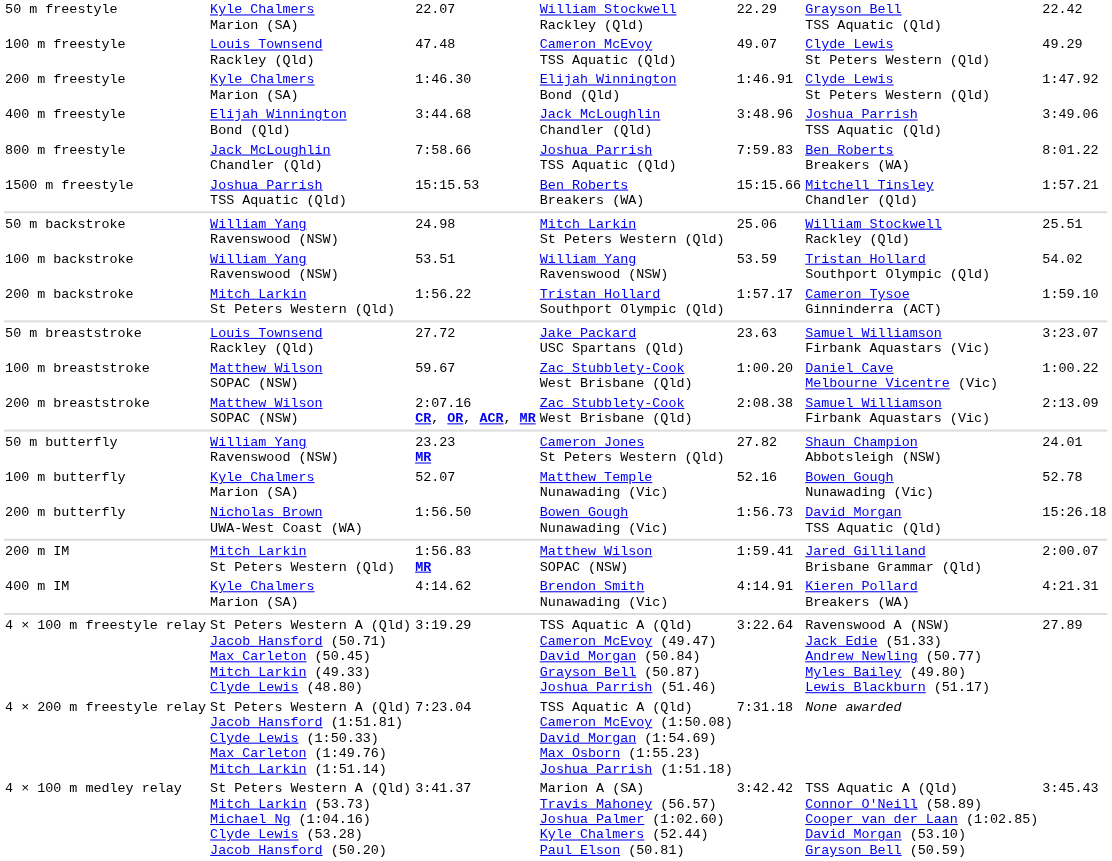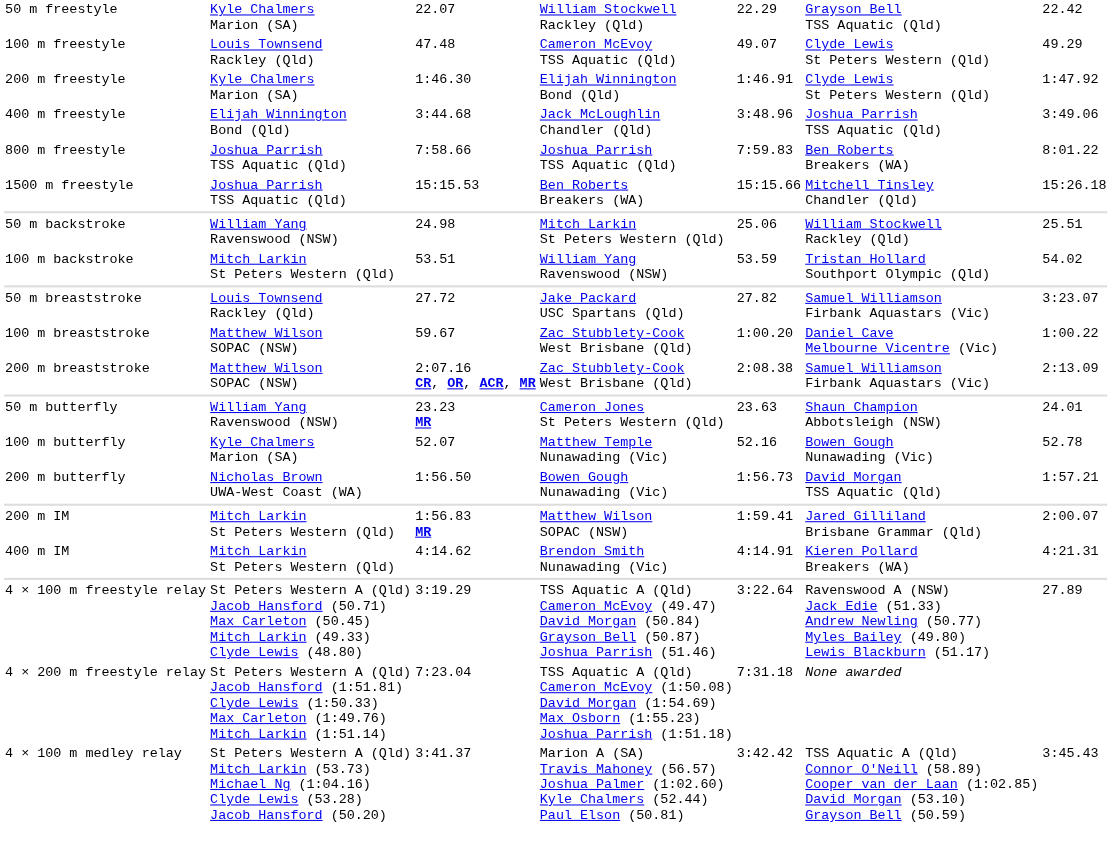 <table>
 <tr valign="top">
 <td>50 m freestyle</td>
 <td><a href='#'>Kyle Chalmers</a><br>Marion (SA)</td>
 <td>22.07</td>
 <td><a href='#'>William Stockwell</a><br>Rackley (Qld)</td>
 <td>22.29</td>
 <td><a href='#'>Grayson Bell</a><br>TSS Aquatic (Qld)</td>
 <td>22.42</td>
 </tr>
 <tr valign="top">
 <td>100 m freestyle</td>
 <td><a href='#'>Louis Townsend</a><br>Rackley (Qld)</td>
 <td>47.48</td>
 <td><a href='#'>Cameron McEvoy</a><br>TSS Aquatic (Qld)</td>
 <td>49.07</td>
 <td><a href='#'>Clyde Lewis</a><br>St Peters Western (Qld)</td>
 <td>49.29</td>
 </tr>
 <tr valign="top">
 <td>200 m freestyle</td>
 <td><a href='#'>Kyle Chalmers</a><br>Marion (SA)</td>
 <td>1:46.30</td>
 <td><a href='#'>Elijah Winnington</a><br>Bond (Qld)</td>
 <td>1:46.91</td>
 <td><a href='#'>Clyde Lewis</a><br>St Peters Western (Qld)</td>
 <td>1:47.92</td>
 </tr>
 <tr valign="top">
 <td>400 m freestyle</td>
 <td><a href='#'>Elijah Winnington</a><br>Bond (Qld)</td>
 <td>3:44.68</td>
 <td><a href='#'>Jack McLoughlin</a><br>Chandler (Qld)</td>
 <td>3:48.96</td>
 <td><a href='#'>Joshua Parrish</a><br>TSS Aquatic (Qld)</td>
 <td>3:49.06</td>
 </tr>
 <tr valign="top">
 <td>800 m freestyle</td>
-<td><a href='#'>Jack McLoughlin</a><br>Chandler (Qld)</td>
+<td><a href='#'>Joshua Parrish</a><br>TSS Aquatic (Qld)</td>
 <td>7:58.66</td>
 <td><a href='#'>Joshua Parrish</a><br>TSS Aquatic (Qld)</td>
 <td>7:59.83</td>
 <td><a href='#'>Ben Roberts</a><br>Breakers (WA)</td>
 <td>8:01.22</td>
 </tr>
 <tr valign="top">
 <td>1500 m freestyle</td>
 <td><a href='#'>Joshua Parrish</a><br>TSS Aquatic (Qld)</td>
 <td>15:15.53</td>
 <td><a href='#'>Ben Roberts</a><br>Breakers (WA)</td>
 <td>15:15.66</td>
 <td><a href='#'>Mitchell Tinsley</a><br>Chandler (Qld)</td>
-<td>1:57.21</td>
+<td>15:26.18</td>
 </tr>
 <tr bgcolor=#DDDDDD>
 <td colspan=7></td>
 </tr>
 <tr valign="top">
 <td>50 m backstroke</td>
 <td><a href='#'>William Yang</a><br>Ravenswood (NSW)</td>
 <td>24.98</td>
 <td><a href='#'>Mitch Larkin</a><br>St Peters Western (Qld)</td>
 <td>25.06</td>
 <td><a href='#'>William Stockwell</a><br>Rackley (Qld)</td>
 <td>25.51</td>
 </tr>
 <tr valign="top">
 <td>100 m backstroke</td>
-<td><a href='#'>William Yang</a><br>Ravenswood (NSW)</td>
+<td><a href='#'>Mitch Larkin</a><br>St Peters Western (Qld)</td>
 <td>53.51</td>
 <td><a href='#'>William Yang</a><br>Ravenswood (NSW)</td>
 <td>53.59</td>
 <td><a href='#'>Tristan Hollard</a><br>Southport Olympic (Qld)</td>
 <td>54.02</td>
-</tr>
-<tr valign="top">
-<td>200 m backstroke</td>
-<td><a href='#'>Mitch Larkin</a><br>St Peters Western (Qld)</td>
-<td>1:56.22</td>
-<td><a href='#'>Tristan Hollard</a><br>Southport Olympic (Qld)</td>
-<td>1:57.17</td>
-<td><a href='#'>Cameron Tysoe</a><br>Ginninderra (ACT)</td>
-<td>1:59.10</td>
 </tr>
 <tr bgcolor=#DDDDDD>
 <td colspan=7></td>
 </tr>
 <tr valign="top">
 <td>50 m breaststroke</td>
 <td><a href='#'>Louis Townsend</a><br>Rackley (Qld)</td>
 <td>27.72</td>
 <td><a href='#'>Jake Packard</a><br>USC Spartans (Qld)</td>
-<td>23.63</td>
+<td>27.82</td>
 <td><a href='#'>Samuel Williamson</a><br>Firbank Aquastars (Vic)</td>
 <td>3:23.07</td>
 </tr>
 <tr valign="top">
 <td>100 m breaststroke</td>
 <td><a href='#'>Matthew Wilson</a><br>SOPAC (NSW)</td>
 <td>59.67</td>
 <td><a href='#'>Zac Stubblety-Cook</a><br>West Brisbane (Qld)</td>
 <td>1:00.20</td>
 <td><a href='#'>Daniel Cave</a><br><a href='#'>Melbourne Vicentre</a> (Vic)</td>
 <td>1:00.22</td>
 </tr>
 <tr valign="top">
 <td>200 m breaststroke</td>
 <td><a href='#'>Matthew Wilson</a><br>SOPAC (NSW)</td>
 <td>2:07.16<br><strong><a href='#'>CR</a></strong>, <strong><a href='#'>OR</a></strong>, <strong><a href='#'>ACR</a></strong>, <strong><a href='#'>MR</a></strong></td>
 <td><a href='#'>Zac Stubblety-Cook</a><br>West Brisbane (Qld)</td>
 <td>2:08.38</td>
 <td><a href='#'>Samuel Williamson</a><br>Firbank Aquastars (Vic)</td>
 <td>2:13.09</td>
 </tr>
 <tr bgcolor=#DDDDDD>
 <td colspan=7></td>
 </tr>
 <tr valign="top">
 <td>50 m butterfly</td>
 <td><a href='#'>William Yang</a><br>Ravenswood (NSW)</td>
 <td>23.23<br><strong><a href='#'>MR</a></strong></td>
 <td><a href='#'>Cameron Jones</a><br>St Peters Western (Qld)</td>
-<td>27.82</td>
+<td>23.63</td>
 <td><a href='#'>Shaun Champion</a><br>Abbotsleigh (NSW)</td>
 <td>24.01</td>
 </tr>
 <tr valign="top">
 <td>100 m butterfly</td>
 <td><a href='#'>Kyle Chalmers</a><br>Marion (SA)</td>
 <td>52.07</td>
 <td><a href='#'>Matthew Temple</a><br>Nunawading (Vic)</td>
 <td>52.16</td>
 <td><a href='#'>Bowen Gough</a><br>Nunawading (Vic)</td>
 <td>52.78</td>
 </tr>
 <tr valign="top">
 <td>200 m butterfly</td>
 <td><a href='#'>Nicholas Brown</a><br>UWA-West Coast (WA)</td>
 <td>1:56.50</td>
 <td><a href='#'>Bowen Gough</a><br>Nunawading (Vic)</td>
 <td>1:56.73</td>
 <td><a href='#'>David Morgan</a><br>TSS Aquatic (Qld)</td>
-<td>15:26.18</td>
+<td>1:57.21</td>
 </tr>
 <tr bgcolor=#DDDDDD>
 <td colspan=7></td>
 </tr>
 <tr valign="top">
 <td>200 m IM</td>
 <td><a href='#'>Mitch Larkin</a><br>St Peters Western (Qld)</td>
 <td>1:56.83<br><strong><a href='#'>MR</a></strong></td>
 <td><a href='#'>Matthew Wilson</a><br>SOPAC (NSW)</td>
 <td>1:59.41</td>
 <td><a href='#'>Jared Gilliland</a><br>Brisbane Grammar (Qld)</td>
 <td>2:00.07</td>
 </tr>
 <tr valign="top">
 <td>400 m IM</td>
-<td><a href='#'>Kyle Chalmers</a><br>Marion (SA)</td>
+<td><a href='#'>Mitch Larkin</a><br>St Peters Western (Qld)</td>
 <td>4:14.62</td>
 <td><a href='#'>Brendon Smith</a><br>Nunawading (Vic)</td>
 <td>4:14.91</td>
 <td><a href='#'>Kieren Pollard</a><br>Breakers (WA)</td>
 <td>4:21.31</td>
 </tr>
 <tr bgcolor=#DDDDDD>
 <td colspan=7></td>
 </tr>
 <tr valign="top">
 <td>4 × 100 m freestyle relay</td>
 <td>St Peters Western A (Qld)<br><a href='#'>Jacob Hansford</a> (50.71)<br><a href='#'>Max Carleton</a> (50.45)<br><a href='#'>Mitch Larkin</a> (49.33)<br><a href='#'>Clyde Lewis</a> (48.80)</td>
 <td>3:19.29</td>
 <td>TSS Aquatic A (Qld)<br><a href='#'>Cameron McEvoy</a> (49.47)<br><a href='#'>David Morgan</a> (50.84)<br><a href='#'>Grayson Bell</a> (50.87)<br><a href='#'>Joshua Parrish</a> (51.46)</td>
 <td>3:22.64</td>
 <td>Ravenswood A (NSW)<br><a href='#'>Jack Edie</a> (51.33)<br><a href='#'>Andrew Newling</a> (50.77)<br><a href='#'>Myles Bailey</a> (49.80)<br><a href='#'>Lewis Blackburn</a> (51.17)</td>
 <td>27.89</td>
 </tr>
 <tr valign="top">
 <td>4 × 200 m freestyle relay</td>
 <td>St Peters Western A (Qld)<br><a href='#'>Jacob Hansford</a> (1:51.81)<br><a href='#'>Clyde Lewis</a> (1:50.33)<br><a href='#'>Max Carleton</a> (1:49.76)<br><a href='#'>Mitch Larkin</a> (1:51.14)</td>
 <td>7:23.04</td>
 <td>TSS Aquatic A (Qld)<br><a href='#'>Cameron McEvoy</a> (1:50.08)<br><a href='#'>David Morgan</a> (1:54.69)<br><a href='#'>Max Osborn</a> (1:55.23)<br><a href='#'>Joshua Parrish</a> (1:51.18)</td>
 <td>7:31.18</td>
 <td colspan=2><em>None awarded</em></td>
 </tr>
 <tr valign="top">
 <td>4 × 100 m medley relay</td>
 <td>St Peters Western A (Qld)<br><a href='#'>Mitch Larkin</a> (53.73)<br><a href='#'>Michael Ng</a> (1:04.16)<br><a href='#'>Clyde Lewis</a> (53.28)<br><a href='#'>Jacob Hansford</a> (50.20)</td>
 <td>3:41.37</td>
 <td>Marion A (SA)<br><a href='#'>Travis Mahoney</a> (56.57)<br><a href='#'>Joshua Palmer</a> (1:02.60)<br><a href='#'>Kyle Chalmers</a> (52.44)<br><a href='#'>Paul Elson</a> (50.81)</td>
 <td>3:42.42</td>
 <td>TSS Aquatic A (Qld)<br><a href='#'>Connor O'Neill</a> (58.89)<br><a href='#'>Cooper van der Laan</a> (1:02.85)<br><a href='#'>David Morgan</a> (53.10)<br><a href='#'>Grayson Bell</a> (50.59)</td>
 <td>3:45.43</td>
 </tr>
 </table>
